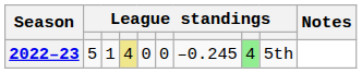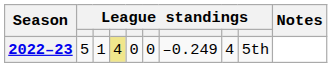 <table class="wikitable sortable">
 <tr>
 <th scope="col" rowspan="2">Season</th>
 <th scope="col" colspan="8">League standings</th>
 <th scope="col" rowspan="2">Notes</th>
 </tr>
 <tr>
 <th scope="col"></th>
 <th scope="col"></th>
 <th scope="col"></th>
 <th scope="col"></th>
 <th scope="col"></th>
 <th scope="col"></th>
 <th scope="col"></th>
 <th scope="col"></th>
 </tr>
 <tr>
 <th scope="row"><a href='#'>2022–23</a></th>
 <td>5</td>
 <td>1</td>
 <td style="background: khaki;">4</td>
 <td>0</td>
 <td>0</td>
-<td>–0.245</td>
-<td style="background: lightgreen;">4</td>
+<td>–0.249</td>
+<td>4</td>
 <td>5th</td>
 <td style="background: white;"></td>
 </tr>
 </table>
